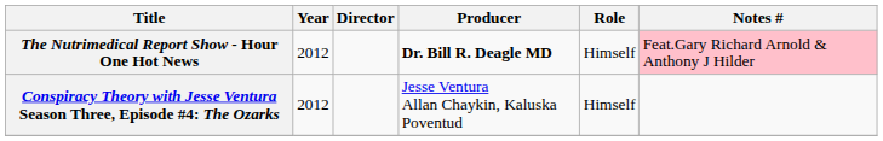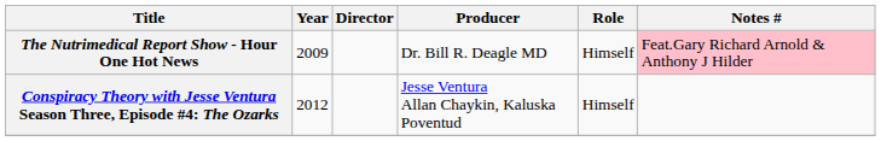 <table class="wikitable plainrowheaders sortable">
 <tr>
 <th scope="col">Title</th>
 <th scope="col">Year</th>
 <th scope="col">Director</th>
 <th scope="col">Producer</th>
 <th scope="col">Role</th>
 <th scope="col" class="unsortable">Notes #</th>
 </tr>
 <tr>
 <th scope="row"><em>The Nutrimedical Report Show</em> - Hour One Hot News</th>
-<td>2012</td>
+<td>2009</td>
 <td></td>
-<td><strong>Dr. Bill R. Deagle MD</strong></td>
+<td>Dr. Bill R. Deagle MD</td>
 <td>Himself</td>
 <td style="background: pink;">Feat.Gary Richard Arnold & Anthony J Hilder</td>
 </tr>
 <tr>
 <th scope="row"><em><a href='#'>Conspiracy Theory with Jesse Ventura</a></em><br>Season Three, Episode #4: <em>The Ozarks</em></th>
 <td>2012</td>
 <td></td>
 <td><a href='#'>Jesse Ventura</a><br>Allan Chaykin, Kaluska Poventud</td>
 <td>Himself</td>
 <td></td>
 </tr>
 <tr>
 </tr>
 </table>
